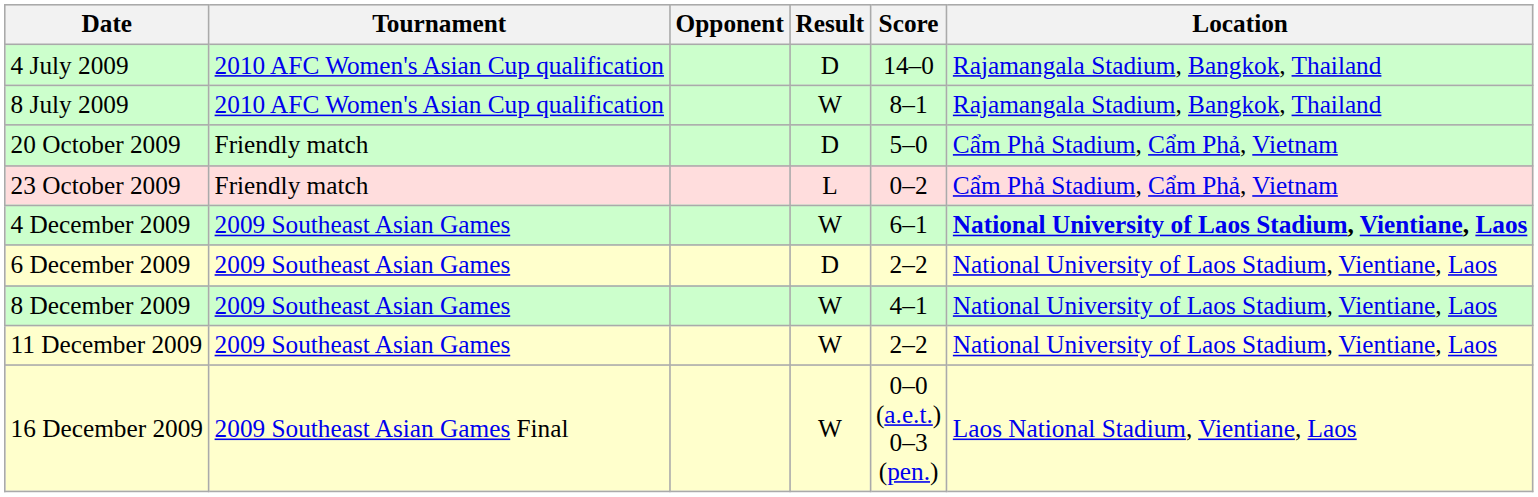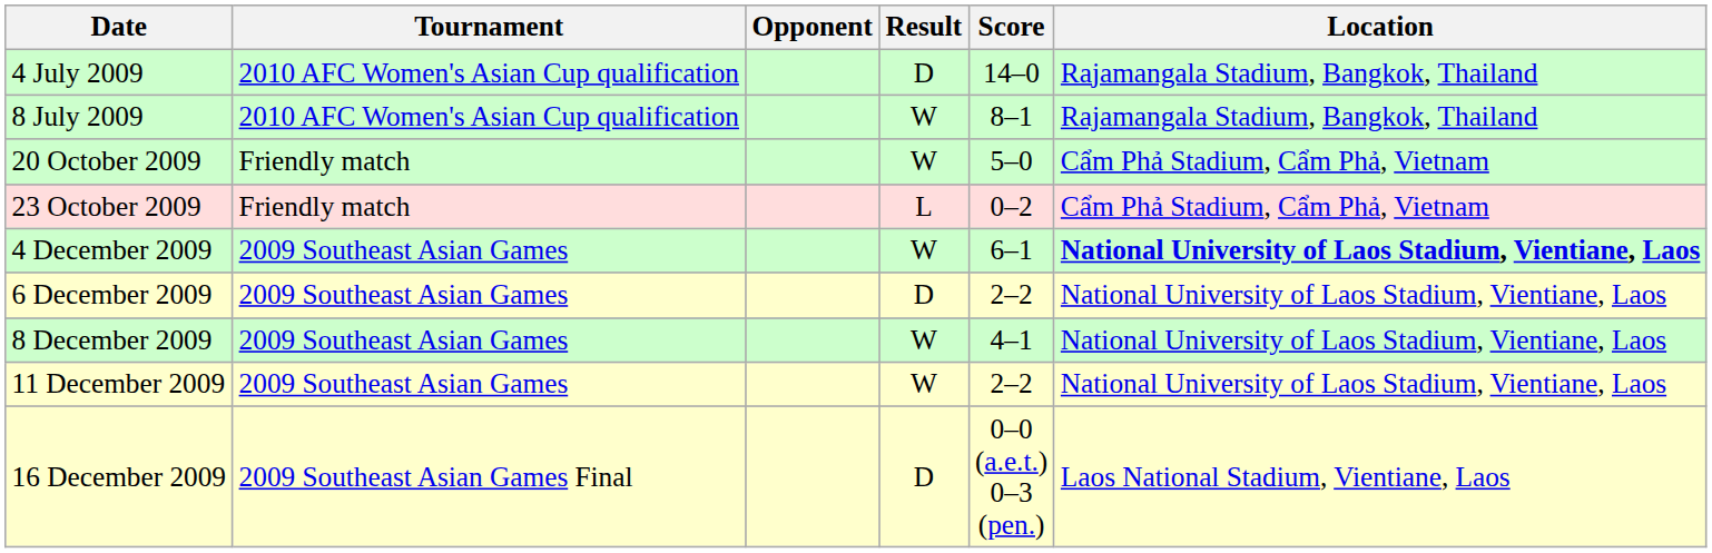 <table class="wikitable">
 <tr>
 <th>Date</th>
 <th>Tournament</th>
 <th>Opponent</th>
 <th>Result</th>
 <th>Score</th>
 <th>Location</th>
 </tr>
 <tr style="background:#cfc;">
 <td>4 July 2009</td>
 <td><a href='#'>2010 AFC Women's Asian Cup qualification</a></td>
 <td></td>
 <td style="text-align:center">D</td>
 <td style="text-align:center">14–0</td>
 <td> <a href='#'>Rajamangala Stadium</a>, <a href='#'>Bangkok</a>, <a href='#'>Thailand</a></td>
 </tr>
 <tr style="background:#cfc;">
 <td>8 July 2009</td>
 <td><a href='#'>2010 AFC Women's Asian Cup qualification</a></td>
 <td></td>
 <td style="text-align:center">W</td>
 <td style="text-align:center">8–1</td>
 <td> <a href='#'>Rajamangala Stadium</a>, <a href='#'>Bangkok</a>, <a href='#'>Thailand</a></td>
 </tr>
 <tr style="background:#cfc;">
 <td>20 October 2009</td>
 <td>Friendly match</td>
 <td></td>
-<td style="text-align:center">D</td>
+<td style="text-align:center">W</td>
 <td style="text-align:center">5–0</td>
 <td> <a href='#'>Cẩm Phả Stadium</a>, <a href='#'>Cẩm Phả</a>, <a href='#'>Vietnam</a></td>
 </tr>
 <tr style="background:#fdd;">
 <td>23 October 2009</td>
 <td>Friendly match</td>
 <td></td>
 <td style="text-align:center">L</td>
 <td style="text-align:center">0–2</td>
 <td> <a href='#'>Cẩm Phả Stadium</a>, <a href='#'>Cẩm Phả</a>, <a href='#'>Vietnam</a></td>
 </tr>
 <tr style="background:#cfc;">
 <td>4 December 2009</td>
 <td><a href='#'>2009 Southeast Asian Games</a></td>
 <td></td>
 <td style="text-align:center">W</td>
 <td style="text-align:center">6–1</td>
 <td><strong> <a href='#'>National University of Laos Stadium</a>, <a href='#'>Vientiane</a>, <a href='#'>Laos</a></strong></td>
 </tr>
 <tr style="background:#FFFFCC;">
 <td>6 December 2009</td>
 <td><a href='#'>2009 Southeast Asian Games</a></td>
 <td></td>
 <td style="text-align:center">D</td>
 <td style="text-align:center">2–2</td>
 <td> <a href='#'>National University of Laos Stadium</a>, <a href='#'>Vientiane</a>, <a href='#'>Laos</a></td>
 </tr>
 <tr style="background:#cfc;">
 <td>8 December 2009</td>
 <td><a href='#'>2009 Southeast Asian Games</a></td>
 <td></td>
 <td style="text-align:center">W</td>
 <td style="text-align:center">4–1</td>
 <td> <a href='#'>National University of Laos Stadium</a>, <a href='#'>Vientiane</a>, <a href='#'>Laos</a></td>
 </tr>
 <tr style="background:#FFFFCC;">
 <td>11 December 2009</td>
 <td><a href='#'>2009 Southeast Asian Games</a></td>
 <td></td>
 <td style="text-align:center">W</td>
 <td style="text-align:center">2–2</td>
 <td> <a href='#'>National University of Laos Stadium</a>, <a href='#'>Vientiane</a>, <a href='#'>Laos</a></td>
 </tr>
 <tr style="background:#FFFFCC;">
 <td>16 December 2009</td>
 <td><a href='#'>2009 Southeast Asian Games</a> Final</td>
 <td></td>
-<td style="text-align:center">W</td>
+<td style="text-align:center">D</td>
 <td style="text-align:center">0–0<br>(<a href='#'>a.e.t.</a>)<br>0–3<br>(<a href='#'>pen.</a>)</td>
 <td> <a href='#'>Laos National Stadium</a>, <a href='#'>Vientiane</a>, <a href='#'>Laos</a></td>
 </tr>
 </table>
